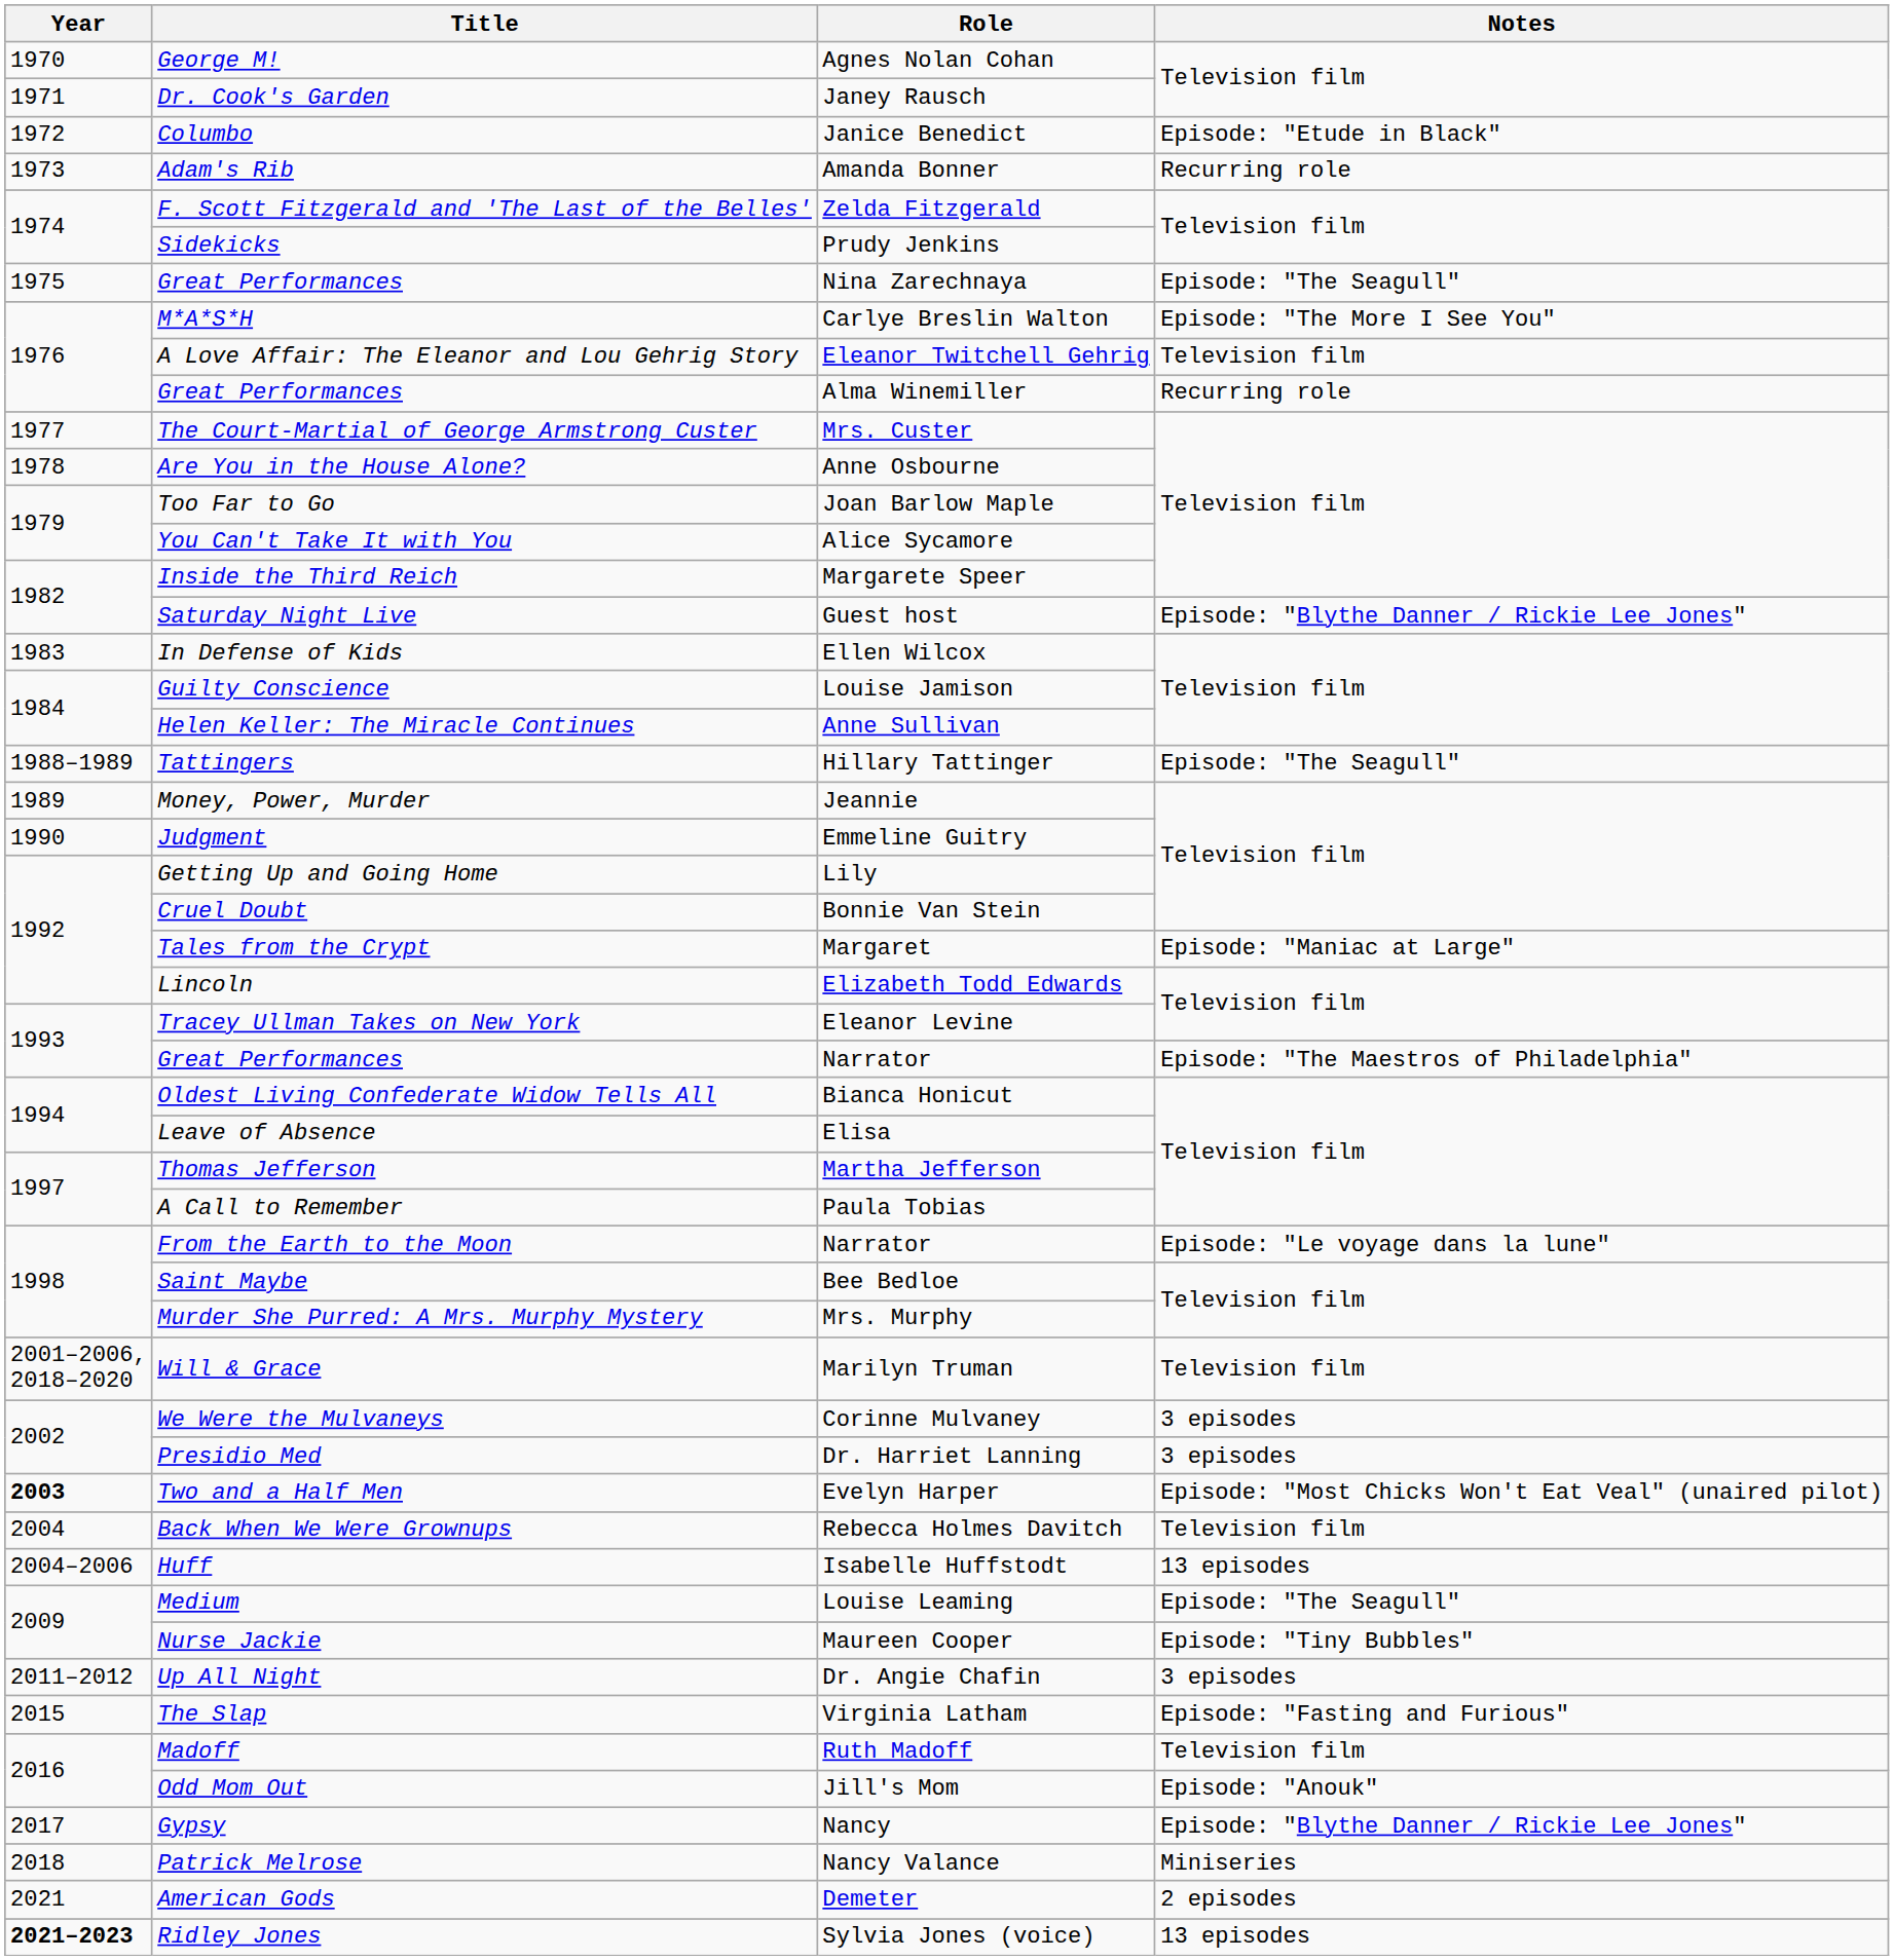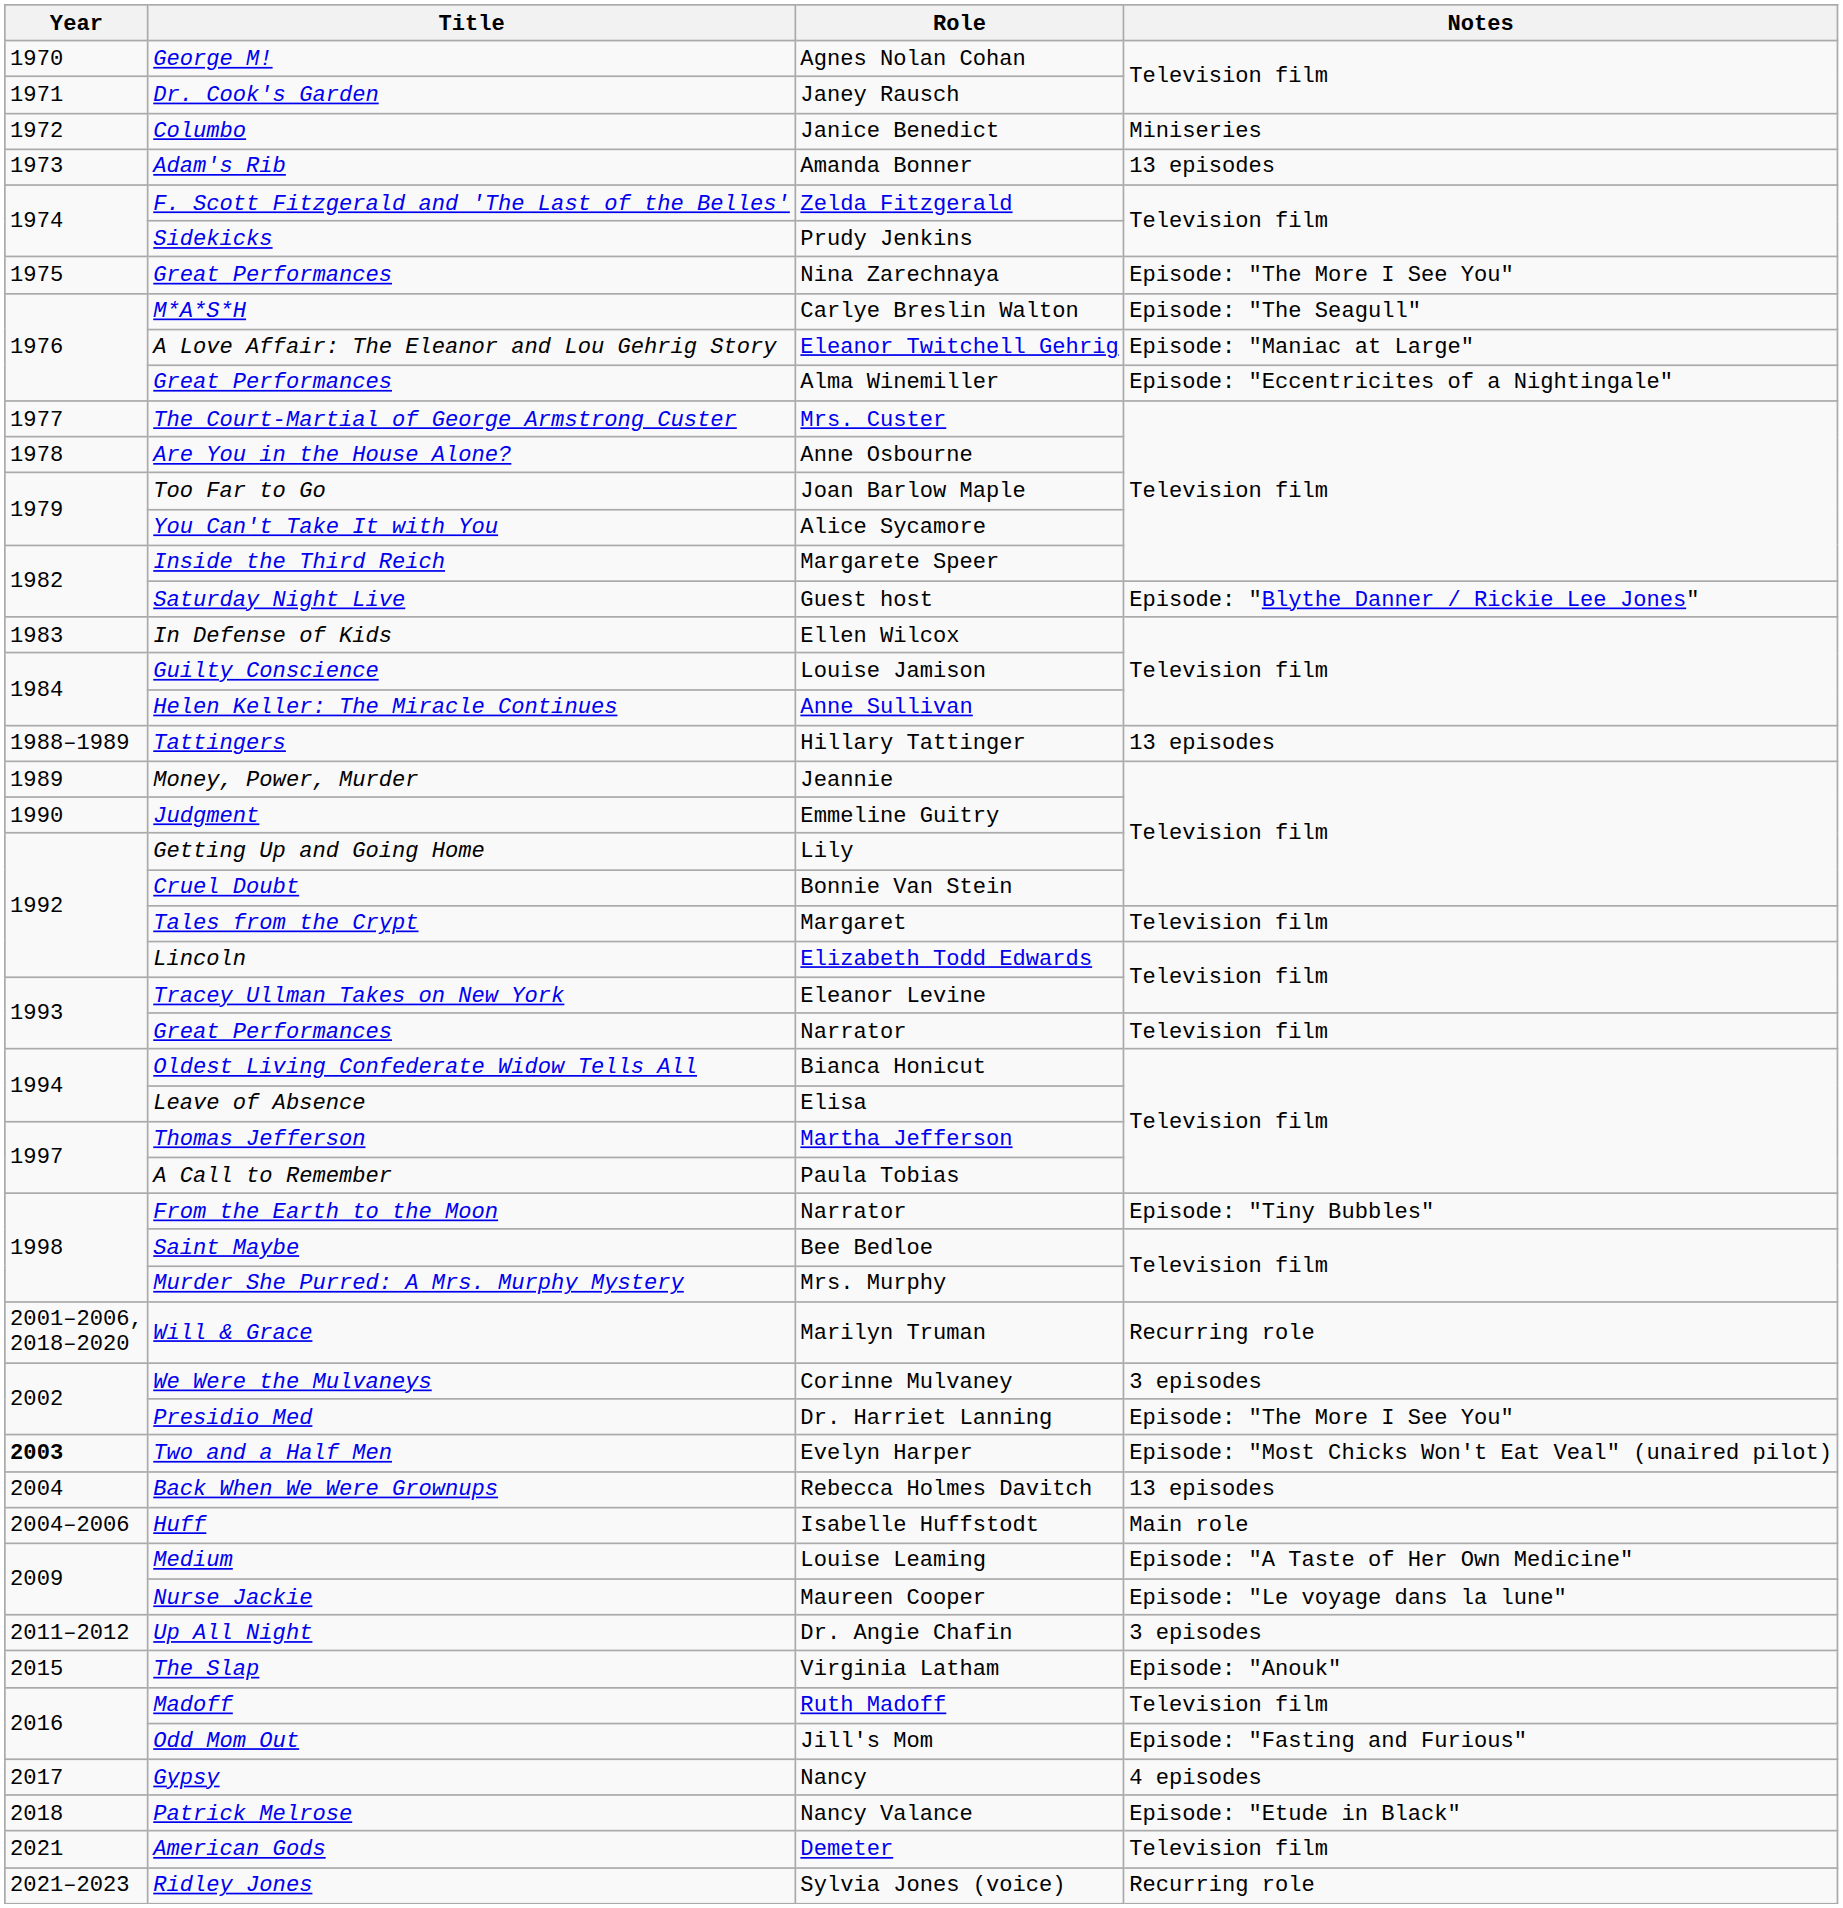 <table class="wikitable sortable">
 <tr>
 <th>Year</th>
 <th>Title</th>
 <th>Role</th>
 <th class="unsortable">Notes</th>
 </tr>
 <tr>
 <td>1970</td>
 <td><em><a href='#'>George M!</a></em></td>
 <td>Agnes Nolan Cohan</td>
 <td rowspan="2">Television film</td>
 </tr>
 <tr>
 <td>1971</td>
 <td><em><a href='#'>Dr. Cook's Garden</a></em></td>
 <td>Janey Rausch</td>
 </tr>
 <tr>
 <td>1972</td>
 <td><em><a href='#'>Columbo</a></em></td>
 <td>Janice Benedict</td>
-<td>Episode: "Etude in Black"</td>
+<td>Miniseries</td>
 </tr>
 <tr>
 <td>1973</td>
 <td><em><a href='#'>Adam's Rib</a></em></td>
 <td>Amanda Bonner</td>
-<td>Recurring role</td>
+<td>13 episodes</td>
 </tr>
 <tr>
 <td rowspan="2">1974</td>
 <td><em><a href='#'>F. Scott Fitzgerald and 'The Last of the Belles'</a></em></td>
 <td><a href='#'>Zelda Fitzgerald</a></td>
 <td rowspan="2">Television film</td>
 </tr>
 <tr>
 <td><em><a href='#'>Sidekicks</a></em></td>
 <td>Prudy Jenkins</td>
 </tr>
 <tr>
 <td>1975</td>
 <td><em><a href='#'>Great Performances</a></em></td>
 <td>Nina Zarechnaya</td>
-<td>Episode: "The Seagull"</td>
+<td>Episode: "The More I See You"</td>
 </tr>
 <tr>
 <td rowspan="3">1976</td>
 <td><em><a href='#'>M*A*S*H</a></em></td>
 <td>Carlye Breslin Walton</td>
-<td>Episode: "The More I See You"</td>
+<td>Episode: "The Seagull"</td>
 </tr>
 <tr>
 <td><em>A Love Affair: The Eleanor and Lou Gehrig Story</em></td>
 <td><a href='#'>Eleanor Twitchell Gehrig</a></td>
-<td>Television film</td>
+<td>Episode: "Maniac at Large"</td>
 </tr>
 <tr>
 <td><em><a href='#'>Great Performances</a></em></td>
 <td>Alma Winemiller</td>
-<td>Recurring role</td>
+<td>Episode: "Eccentricites of a Nightingale"</td>
 </tr>
 <tr>
 <td>1977</td>
 <td><em><a href='#'>The Court-Martial of George Armstrong Custer</a></em></td>
 <td><a href='#'>Mrs. Custer</a></td>
 <td rowspan="5">Television film</td>
 </tr>
 <tr>
 <td>1978</td>
 <td><em><a href='#'>Are You in the House Alone?</a></em></td>
 <td>Anne Osbourne</td>
 </tr>
 <tr>
 <td rowspan="2">1979</td>
 <td><em>Too Far to Go</em></td>
 <td>Joan Barlow Maple</td>
 </tr>
 <tr>
 <td><em><a href='#'>You Can't Take It with You</a></em></td>
 <td>Alice Sycamore</td>
 </tr>
 <tr>
 <td rowspan="2">1982</td>
 <td><em><a href='#'>Inside the Third Reich</a></em></td>
 <td>Margarete Speer</td>
 </tr>
 <tr>
 <td><em><a href='#'>Saturday Night Live</a></em></td>
 <td>Guest host</td>
 <td>Episode: "<a href='#'>Blythe Danner / Rickie Lee Jones</a>"</td>
 </tr>
 <tr>
 <td>1983</td>
 <td><em>In Defense of Kids</em></td>
 <td>Ellen Wilcox</td>
 <td rowspan="3">Television film</td>
 </tr>
 <tr>
 <td rowspan="2">1984</td>
 <td><em><a href='#'>Guilty Conscience</a></em></td>
 <td>Louise Jamison</td>
 </tr>
 <tr>
 <td><em><a href='#'>Helen Keller: The Miracle Continues</a></em></td>
 <td><a href='#'>Anne Sullivan</a></td>
 </tr>
 <tr>
 <td>1988–1989</td>
 <td><em><a href='#'>Tattingers</a></em></td>
 <td>Hillary Tattinger</td>
-<td>Episode: "The Seagull"</td>
+<td>13 episodes</td>
 </tr>
 <tr>
 <td>1989</td>
 <td><em>Money, Power, Murder</em></td>
 <td>Jeannie</td>
 <td rowspan="4">Television film</td>
 </tr>
 <tr>
 <td>1990</td>
 <td><em><a href='#'>Judgment</a></em></td>
 <td>Emmeline Guitry</td>
 </tr>
 <tr>
 <td rowspan="4">1992</td>
 <td><em>Getting Up and Going Home</em></td>
 <td>Lily</td>
 </tr>
 <tr>
 <td><em><a href='#'>Cruel Doubt</a></em></td>
 <td>Bonnie Van Stein</td>
 </tr>
 <tr>
 <td><em><a href='#'>Tales from the Crypt</a></em></td>
 <td>Margaret</td>
-<td>Episode: "Maniac at Large"</td>
+<td>Television film</td>
 </tr>
 <tr>
 <td><em>Lincoln</em></td>
 <td><a href='#'>Elizabeth Todd Edwards</a></td>
 <td rowspan="2">Television film</td>
 </tr>
 <tr>
 <td rowspan="2">1993</td>
 <td><em><a href='#'>Tracey Ullman Takes on New York</a></em></td>
 <td>Eleanor Levine</td>
 </tr>
 <tr>
 <td><em><a href='#'>Great Performances</a></em></td>
 <td>Narrator</td>
-<td>Episode: "The Maestros of Philadelphia"</td>
+<td>Television film</td>
 </tr>
 <tr>
 <td rowspan="2">1994</td>
 <td><em><a href='#'>Oldest Living Confederate Widow Tells All</a></em></td>
 <td>Bianca Honicut</td>
 <td rowspan="4">Television film</td>
 </tr>
 <tr>
 <td><em>Leave of Absence</em></td>
 <td>Elisa</td>
 </tr>
 <tr>
 <td rowspan="2">1997</td>
 <td><em><a href='#'>Thomas Jefferson</a></em></td>
 <td><a href='#'>Martha Jefferson</a></td>
 </tr>
 <tr>
 <td><em>A Call to Remember</em></td>
 <td>Paula Tobias</td>
 </tr>
 <tr>
 <td rowspan="3">1998</td>
 <td><em><a href='#'>From the Earth to the Moon</a></em></td>
 <td>Narrator</td>
-<td>Episode: "Le voyage dans la lune"</td>
+<td>Episode: "Tiny Bubbles"</td>
 </tr>
 <tr>
 <td><em><a href='#'>Saint Maybe</a></em></td>
 <td>Bee Bedloe</td>
 <td rowspan="2">Television film</td>
 </tr>
 <tr>
 <td><em><a href='#'>Murder She Purred: A Mrs. Murphy Mystery</a></em></td>
 <td>Mrs. Murphy</td>
 </tr>
 <tr>
 <td>2001–2006,<br>2018–2020</td>
 <td><em><a href='#'>Will & Grace</a></em></td>
 <td>Marilyn Truman</td>
-<td>Television film</td>
+<td>Recurring role</td>
 </tr>
 <tr>
 <td rowspan="2">2002</td>
 <td><em><a href='#'>We Were the Mulvaneys</a></em></td>
 <td>Corinne Mulvaney</td>
 <td>3 episodes</td>
 </tr>
 <tr>
 <td><em><a href='#'>Presidio Med</a></em></td>
 <td>Dr. Harriet Lanning</td>
-<td>3 episodes</td>
+<td>Episode: "The More I See You"</td>
 </tr>
 <tr>
 <td><strong>2003</strong></td>
 <td><em><a href='#'>Two and a Half Men</a></em></td>
 <td>Evelyn Harper</td>
 <td>Episode: "Most Chicks Won't Eat Veal" (unaired pilot)</td>
 </tr>
 <tr>
 <td>2004</td>
 <td><em><a href='#'>Back When We Were Grownups</a></em></td>
 <td>Rebecca Holmes Davitch</td>
-<td>Television film</td>
+<td>13 episodes</td>
 </tr>
 <tr>
 <td>2004–2006</td>
 <td><em><a href='#'>Huff</a></em></td>
 <td>Isabelle Huffstodt</td>
-<td>13 episodes</td>
+<td>Main role</td>
 </tr>
 <tr>
 <td rowspan="2">2009</td>
 <td><em><a href='#'>Medium</a></em></td>
 <td>Louise Leaming</td>
-<td>Episode: "The Seagull"</td>
+<td>Episode: "A Taste of Her Own Medicine"</td>
 </tr>
 <tr>
 <td><em><a href='#'>Nurse Jackie</a></em></td>
 <td>Maureen Cooper</td>
-<td>Episode: "Tiny Bubbles"</td>
+<td>Episode: "Le voyage dans la lune"</td>
 </tr>
 <tr>
 <td>2011–2012</td>
 <td><em><a href='#'>Up All Night</a></em></td>
 <td>Dr. Angie Chafin</td>
 <td>3 episodes</td>
 </tr>
 <tr>
 <td>2015</td>
 <td><em><a href='#'>The Slap</a></em></td>
 <td>Virginia Latham</td>
-<td>Episode: "Fasting and Furious"</td>
+<td>Episode: "Anouk"</td>
 </tr>
 <tr>
 <td rowspan="2">2016</td>
 <td><em><a href='#'>Madoff</a></em></td>
 <td><a href='#'>Ruth Madoff</a></td>
 <td>Television film</td>
 </tr>
 <tr>
 <td><em><a href='#'>Odd Mom Out</a></em></td>
 <td>Jill's Mom</td>
-<td>Episode: "Anouk"</td>
+<td>Episode: "Fasting and Furious"</td>
 </tr>
 <tr>
 <td>2017</td>
 <td><em><a href='#'>Gypsy</a></em></td>
 <td>Nancy</td>
-<td>Episode: "<a href='#'>Blythe Danner / Rickie Lee Jones</a>"</td>
+<td>4 episodes</td>
 </tr>
 <tr>
 <td>2018</td>
 <td><em><a href='#'>Patrick Melrose</a></em></td>
 <td>Nancy Valance</td>
-<td>Miniseries</td>
+<td>Episode: "Etude in Black"</td>
 </tr>
 <tr>
 <td>2021</td>
 <td><em><a href='#'>American Gods</a></em></td>
 <td><a href='#'>Demeter</a></td>
-<td>2 episodes</td>
+<td>Television film</td>
 </tr>
 <tr>
-<td><strong>2021–2023</strong></td>
+<td>2021–2023</td>
 <td><em><a href='#'>Ridley Jones</a></em></td>
 <td>Sylvia Jones (voice)</td>
-<td>13 episodes</td>
+<td>Recurring role</td>
 </tr>
 </table>
